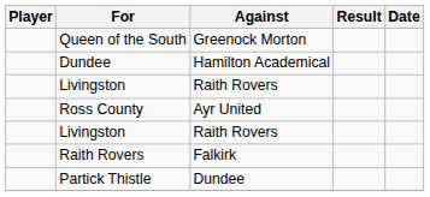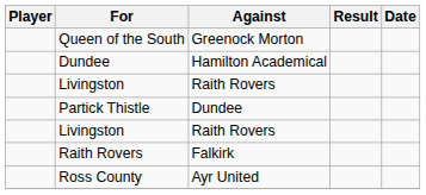 <table class="wikitable sortable">
 <tr>
 <th>Player</th>
 <th>For</th>
 <th>Against</th>
 <th align=center>Result</th>
 <th>Date</th>
 </tr>
 <tr>
 <td> </td>
 <td>Queen of the South</td>
 <td>Greenock Morton</td>
 <td align="center"></td>
 <td></td>
 </tr>
 <tr>
 <td> </td>
 <td>Dundee</td>
 <td>Hamilton Academical</td>
 <td align="center"></td>
 <td></td>
 </tr>
 <tr>
 <td> </td>
 <td>Livingston</td>
 <td>Raith Rovers</td>
 <td align="center"></td>
 <td></td>
 </tr>
 <tr>
 <td> </td>
-<td>Ross County</td>
-<td>Ayr United</td>
+<td>Partick Thistle</td>
+<td>Dundee</td>
 <td align="center"></td>
 <td></td>
 </tr>
 <tr>
 <td> </td>
 <td>Livingston</td>
 <td>Raith Rovers</td>
 <td align="center"></td>
 <td></td>
 </tr>
 <tr>
 <td> </td>
 <td>Raith Rovers</td>
 <td>Falkirk</td>
 <td align="center"></td>
 <td></td>
 </tr>
 <tr>
 <td> </td>
-<td>Partick Thistle</td>
-<td>Dundee</td>
+<td>Ross County</td>
+<td>Ayr United</td>
 <td align="center"></td>
 <td></td>
 </tr>
 <tr>
 </tr>
 </table>
